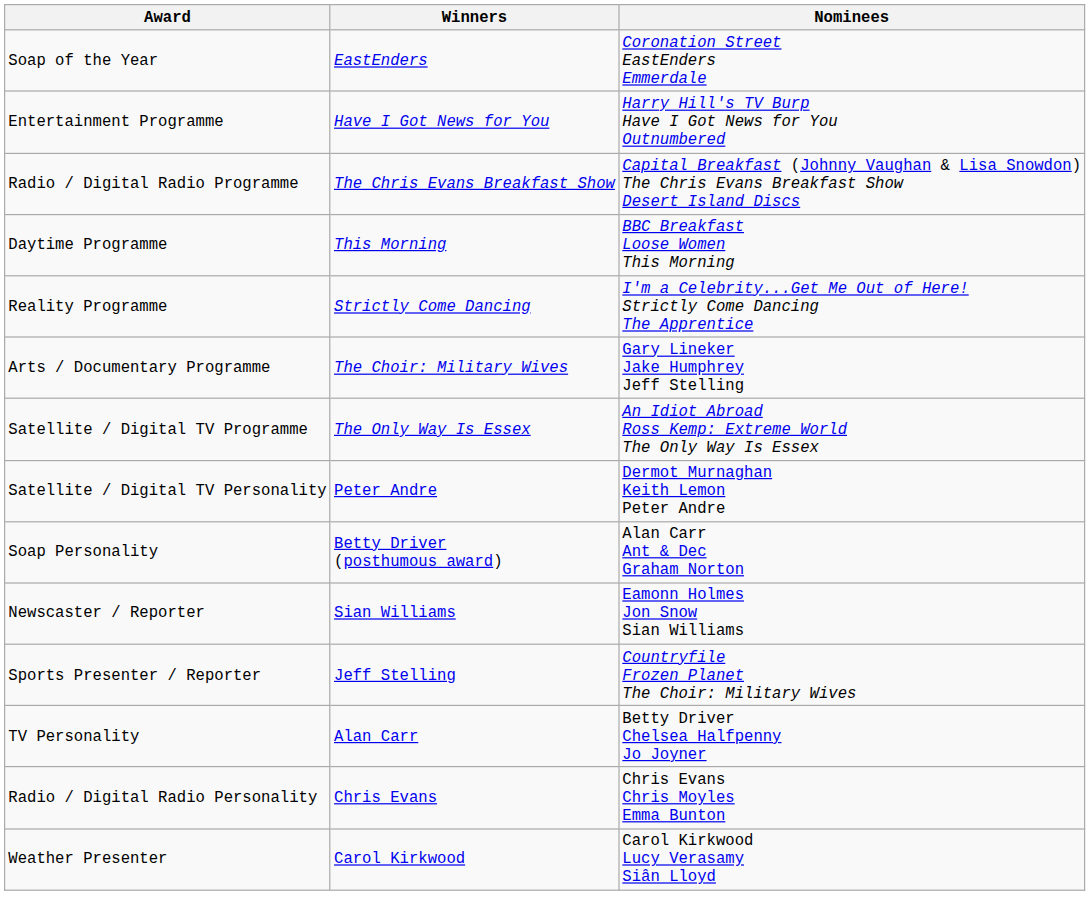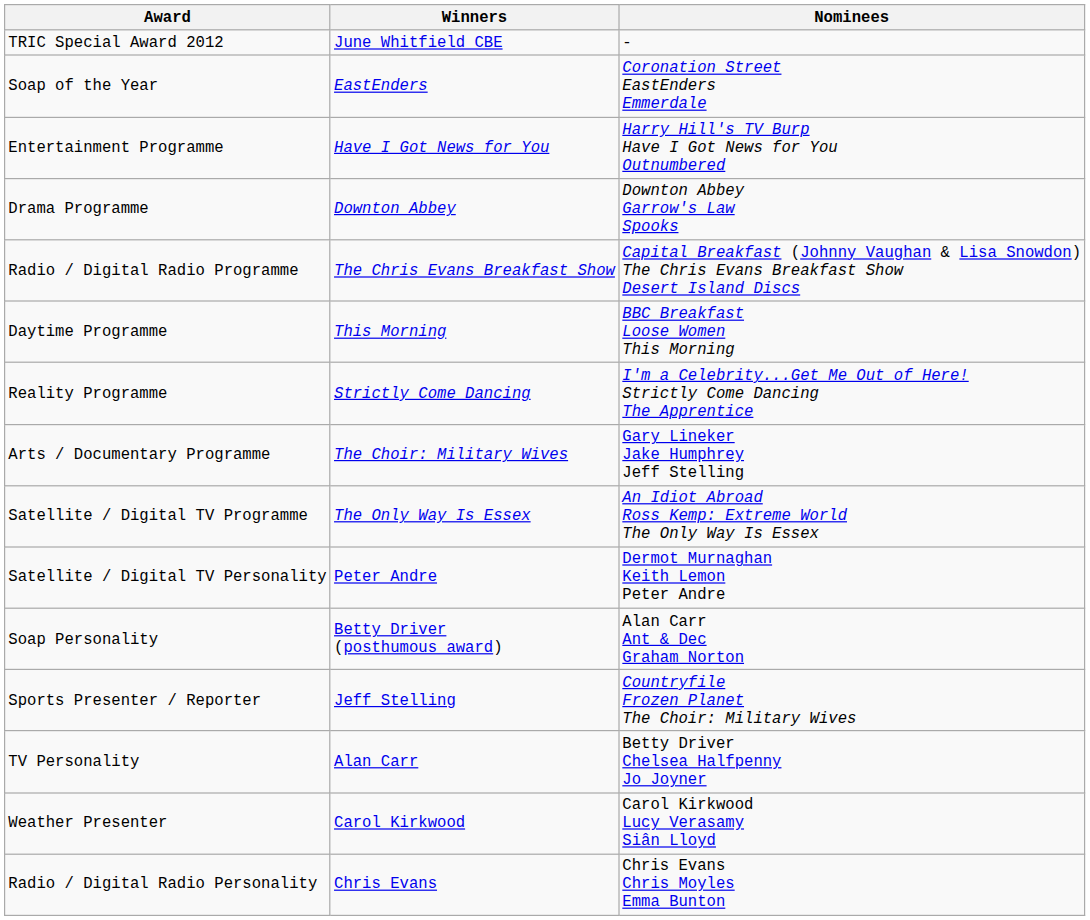 <table class="wikitable">
 <tr>
 <th>Award</th>
 <th>Winners</th>
 <th>Nominees</th>
+</tr>
+<tr>
+<td>TRIC Special Award 2012</td>
+<td><a href='#'>June Whitfield CBE</a></td>
+<td>-</td>
 </tr>
 <tr>
 <td>Soap of the Year</td>
 <td><em><a href='#'>EastEnders</a></em></td>
 <td><em><a href='#'>Coronation Street</a> <br>EastEnders <br><a href='#'>Emmerdale</a></em></td>
 </tr>
 <tr>
 <td>Entertainment Programme</td>
 <td><em><a href='#'>Have I Got News for You</a></em></td>
 <td><em><a href='#'>Harry Hill's TV Burp</a> <br>Have I Got News for You <br><a href='#'>Outnumbered</a></em></td>
+</tr>
+<tr>
+<td>Drama Programme</td>
+<td><em><a href='#'>Downton Abbey</a></em></td>
+<td><em>Downton Abbey <br><a href='#'>Garrow's Law</a> <br><a href='#'>Spooks</a></em></td>
 </tr>
 <tr>
 <td>Radio / Digital Radio Programme</td>
 <td><em><a href='#'>The Chris Evans Breakfast Show</a></em></td>
 <td><em><a href='#'>Capital Breakfast</a></em> (<a href='#'>Johnny Vaughan</a> & <a href='#'>Lisa Snowdon</a>) <br><em>The Chris Evans Breakfast Show <br><a href='#'>Desert Island Discs</a></em></td>
 </tr>
 <tr>
 <td>Daytime Programme</td>
 <td><em><a href='#'>This Morning</a></em></td>
 <td><em><a href='#'>BBC Breakfast</a> <br><a href='#'>Loose Women</a> <br>This Morning</em></td>
 </tr>
 <tr>
 <td>Reality Programme</td>
 <td><em><a href='#'>Strictly Come Dancing</a></em></td>
 <td><em><a href='#'>I'm a Celebrity...Get Me Out of Here!</a> <br>Strictly Come Dancing <br><a href='#'>The Apprentice</a></em></td>
 </tr>
 <tr>
 <td>Arts / Documentary Programme</td>
 <td><em><a href='#'>The Choir: Military Wives</a></em></td>
 <td><a href='#'>Gary Lineker</a> <br><a href='#'>Jake Humphrey</a> <br>Jeff Stelling</td>
 </tr>
 <tr>
 <td>Satellite / Digital TV Programme</td>
 <td><em><a href='#'>The Only Way Is Essex</a></em></td>
 <td><em><a href='#'>An Idiot Abroad</a> <br><a href='#'>Ross Kemp: Extreme World</a> <br>The Only Way Is Essex</em></td>
 </tr>
 <tr>
 <td>Satellite / Digital TV Personality</td>
 <td><a href='#'>Peter Andre</a></td>
 <td><a href='#'>Dermot Murnaghan</a> <br><a href='#'>Keith Lemon</a> <br>Peter Andre</td>
 </tr>
 <tr>
 <td>Soap Personality</td>
 <td><a href='#'>Betty Driver</a> <br>(<a href='#'>posthumous award</a>)</td>
 <td>Alan Carr <br><a href='#'>Ant & Dec</a> <br><a href='#'>Graham Norton</a></td>
 </tr>
 <tr>
-<td>Newscaster / Reporter</td>
-<td><a href='#'>Sian Williams</a></td>
-<td><a href='#'>Eamonn Holmes</a> <br><a href='#'>Jon Snow</a> <br>Sian Williams</td>
-</tr>
-<tr>
 <td>Sports Presenter / Reporter</td>
 <td><a href='#'>Jeff Stelling</a></td>
 <td><em><a href='#'>Countryfile</a> <br><a href='#'>Frozen Planet</a> <br>The Choir: Military Wives</em></td>
 </tr>
 <tr>
 <td>TV Personality</td>
 <td><a href='#'>Alan Carr</a></td>
 <td>Betty Driver <br><a href='#'>Chelsea Halfpenny</a> <br><a href='#'>Jo Joyner</a></td>
 </tr>
 <tr>
+<td>Weather Presenter</td>
+<td><a href='#'>Carol Kirkwood</a></td>
+<td>Carol Kirkwood <br><a href='#'>Lucy Verasamy</a> <br><a href='#'>Siân Lloyd</a></td>
+</tr>
+<tr>
 <td>Radio / Digital Radio Personality</td>
 <td><a href='#'>Chris Evans</a></td>
 <td>Chris Evans <br><a href='#'>Chris Moyles</a> <br><a href='#'>Emma Bunton</a></td>
 </tr>
-<tr>
-<td>Weather Presenter</td>
-<td><a href='#'>Carol Kirkwood</a></td>
-<td>Carol Kirkwood <br><a href='#'>Lucy Verasamy</a> <br><a href='#'>Siân Lloyd</a></td>
-</tr>
 </table>
